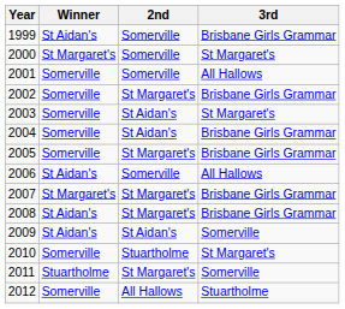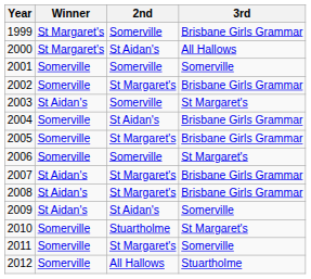 <table class="wikitable">
 <tr>
 <th>Year</th>
 <th>Winner</th>
 <th>2nd</th>
 <th>3rd</th>
 </tr>
 <tr>
 <td>1999</td>
-<td><a href='#'>St Aidan's</a></td>
+<td> <a href='#'>St Margaret's</a></td>
 <td> <a href='#'>Somerville</a></td>
 <td><a href='#'>Brisbane Girls Grammar</a></td>
 </tr>
 <tr>
 <td>2000</td>
 <td> <a href='#'>St Margaret's</a></td>
-<td> <a href='#'>Somerville</a></td>
-<td> <a href='#'>St Margaret's</a></td>
+<td><a href='#'>St Aidan's</a></td>
+<td> <a href='#'>All Hallows</a></td>
 </tr>
 <tr>
 <td>2001</td>
 <td> <a href='#'>Somerville</a></td>
 <td> <a href='#'>Somerville</a></td>
-<td> <a href='#'>All Hallows</a></td>
+<td> <a href='#'>Somerville</a></td>
 </tr>
 <tr>
 <td>2002</td>
 <td> <a href='#'>Somerville</a></td>
 <td> <a href='#'>St Margaret's</a></td>
 <td><a href='#'>Brisbane Girls Grammar</a></td>
 </tr>
 <tr>
 <td>2003</td>
+<td><a href='#'>St Aidan's</a></td>
 <td> <a href='#'>Somerville</a></td>
-<td><a href='#'>St Aidan's</a></td>
 <td> <a href='#'>St Margaret's</a></td>
 </tr>
 <tr>
 <td>2004</td>
 <td> <a href='#'>Somerville</a></td>
 <td><a href='#'>St Aidan's</a></td>
 <td><a href='#'>Brisbane Girls Grammar</a></td>
 </tr>
 <tr>
 <td>2005</td>
 <td> <a href='#'>Somerville</a></td>
 <td> <a href='#'>St Margaret's</a></td>
 <td><a href='#'>Brisbane Girls Grammar</a></td>
 </tr>
 <tr>
 <td>2006</td>
-<td><a href='#'>St Aidan's</a></td>
 <td> <a href='#'>Somerville</a></td>
-<td> <a href='#'>All Hallows</a></td>
+<td> <a href='#'>Somerville</a></td>
+<td> <a href='#'>St Margaret's</a></td>
 </tr>
 <tr>
 <td>2007</td>
-<td> <a href='#'>St Margaret's</a></td>
+<td><a href='#'>St Aidan's</a></td>
 <td> <a href='#'>St Margaret's</a></td>
 <td><a href='#'>Brisbane Girls Grammar</a></td>
 </tr>
 <tr>
 <td>2008</td>
 <td><a href='#'>St Aidan's</a></td>
 <td> <a href='#'>St Margaret's</a></td>
 <td><a href='#'>Brisbane Girls Grammar</a></td>
 </tr>
 <tr>
 <td>2009</td>
 <td><a href='#'>St Aidan's</a></td>
 <td><a href='#'>St Aidan's</a></td>
 <td> <a href='#'>Somerville</a></td>
 </tr>
 <tr>
 <td>2010</td>
 <td> <a href='#'>Somerville</a></td>
 <td><a href='#'>Stuartholme</a></td>
 <td> <a href='#'>St Margaret's</a></td>
 </tr>
 <tr>
 <td>2011</td>
-<td><a href='#'>Stuartholme</a></td>
+<td> <a href='#'>Somerville</a></td>
 <td> <a href='#'>St Margaret's</a></td>
 <td> <a href='#'>Somerville</a></td>
 </tr>
 <tr>
 <td>2012</td>
 <td> <a href='#'>Somerville</a></td>
 <td> <a href='#'>All Hallows</a></td>
 <td><a href='#'>Stuartholme</a></td>
 </tr>
 </table>
